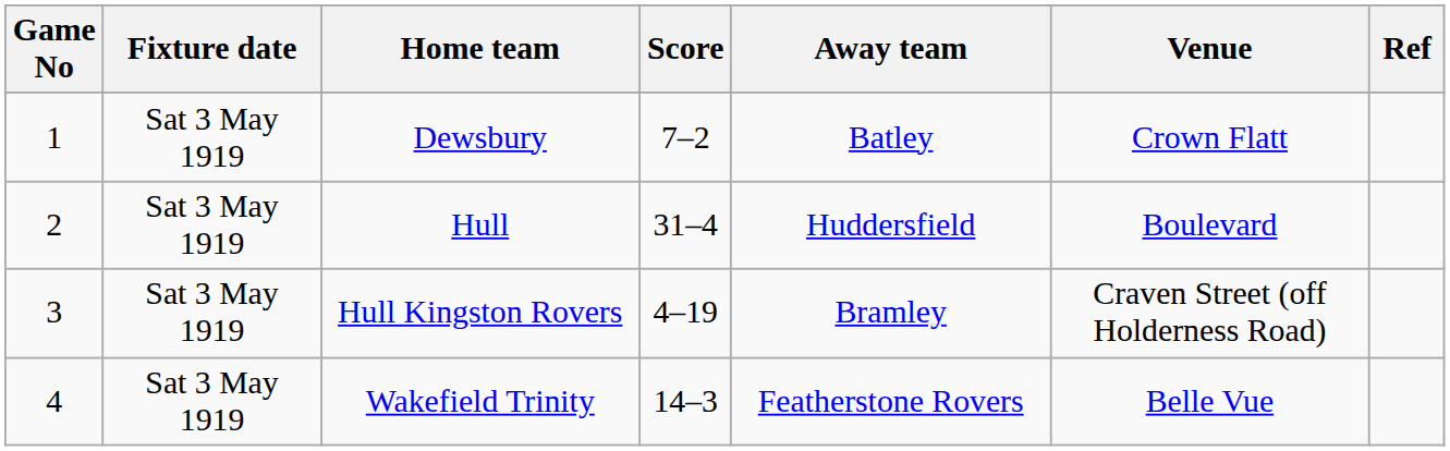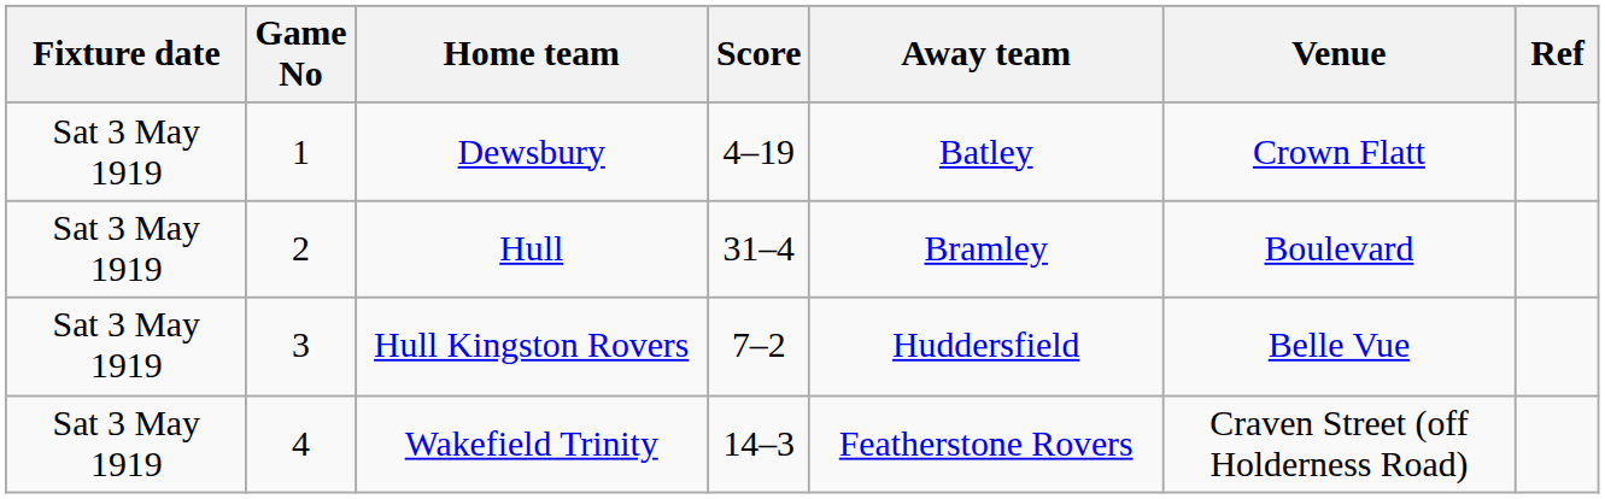 <table class="wikitable" style="text-align:center;">
 <tr>
+<th width=100 abbr="Date">Fixture date</th>
 <th width=20 abbr="No">Game No</th>
-<th width=100 abbr="Date">Fixture date</th>
 <th width=150 abbr="Home team">Home team</th>
 <th width=20 abbr="Score">Score</th>
 <th width=150 abbr="Away team">Away team</th>
 <th width=150 abbr="Venue">Venue</th>
 <th width=30 abbr="Ref">Ref</th>
 </tr>
 <tr>
+<td>Sat 3 May 1919</td>
 <td>1</td>
-<td>Sat 3 May 1919</td>
 <td><a href='#'>Dewsbury</a></td>
-<td>7–2</td>
+<td>4–19</td>
 <td><a href='#'>Batley</a></td>
 <td><a href='#'>Crown Flatt</a></td>
 <td></td>
 </tr>
 <tr>
+<td>Sat 3 May 1919</td>
 <td>2</td>
-<td>Sat 3 May 1919</td>
 <td><a href='#'>Hull</a></td>
 <td>31–4</td>
-<td><a href='#'>Huddersfield</a></td>
+<td><a href='#'>Bramley</a></td>
 <td><a href='#'>Boulevard</a></td>
 <td></td>
 </tr>
 <tr>
+<td>Sat 3 May 1919</td>
 <td>3</td>
+<td><a href='#'>Hull Kingston Rovers</a></td>
+<td>7–2</td>
+<td><a href='#'>Huddersfield</a></td>
+<td><a href='#'>Belle Vue</a></td>
+<td></td>
+</tr>
+<tr>
 <td>Sat 3 May 1919</td>
-<td><a href='#'>Hull Kingston Rovers</a></td>
-<td>4–19</td>
-<td><a href='#'>Bramley</a></td>
+<td>4</td>
+<td><a href='#'>Wakefield Trinity</a></td>
+<td>14–3</td>
+<td><a href='#'>Featherstone Rovers</a></td>
 <td>Craven Street (off Holderness Road)</td>
 <td></td>
 </tr>
-<tr>
-<td>4</td>
-<td>Sat 3 May 1919</td>
-<td><a href='#'>Wakefield Trinity</a></td>
-<td>14–3</td>
-<td><a href='#'>Featherstone Rovers</a></td>
-<td><a href='#'>Belle Vue</a></td>
-<td></td>
-</tr>
 </table>
